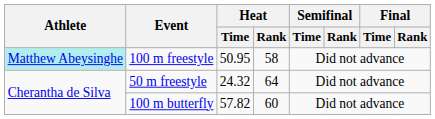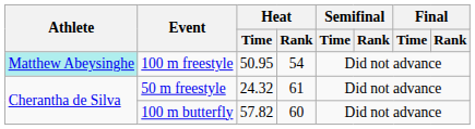 <table class=wikitable style="font-size:90%">
 <tr>
 <th rowspan="2">Athlete</th>
 <th rowspan="2">Event</th>
 <th colspan="2">Heat</th>
 <th colspan="2">Semifinal</th>
 <th colspan="2">Final</th>
 </tr>
 <tr style="font-size:95%">
 <th>Time</th>
 <th>Rank</th>
 <th>Time</th>
 <th>Rank</th>
 <th>Time</th>
 <th>Rank</th>
 </tr>
 <tr align=center>
 <td align=left style="background: paleturquoise;"><a href='#'>Matthew Abeysinghe</a></td>
 <td align=left><a href='#'>100 m freestyle</a></td>
 <td>50.95</td>
-<td>58</td>
+<td>54</td>
 <td colspan=4>Did not advance</td>
 </tr>
 <tr align=center>
 <td align=left rowspan=2><a href='#'>Cherantha de Silva</a></td>
 <td align=left><a href='#'>50 m freestyle</a></td>
 <td>24.32</td>
-<td>64</td>
+<td>61</td>
 <td colspan=4>Did not advance</td>
 </tr>
 <tr align=center>
 <td align=left><a href='#'>100 m butterfly</a></td>
 <td>57.82</td>
 <td>60</td>
 <td colspan=4>Did not advance</td>
 </tr>
 </table>
